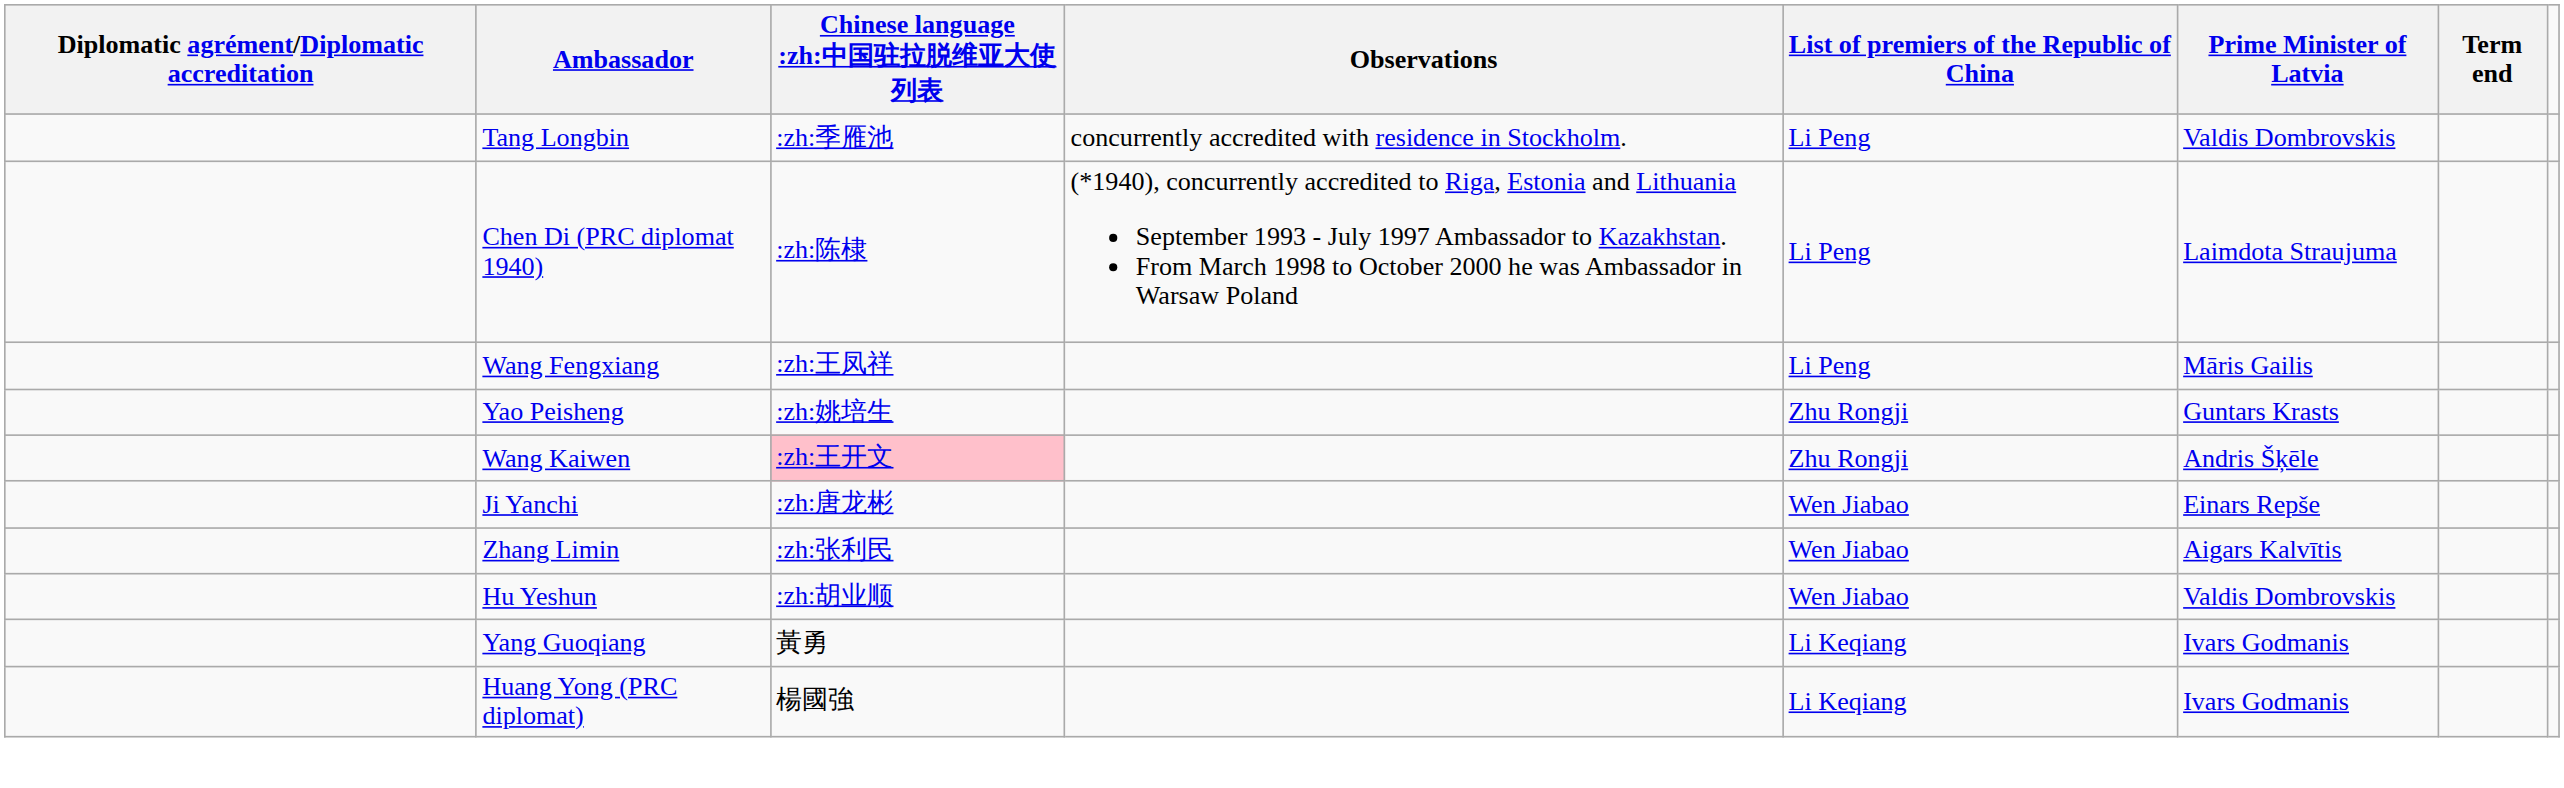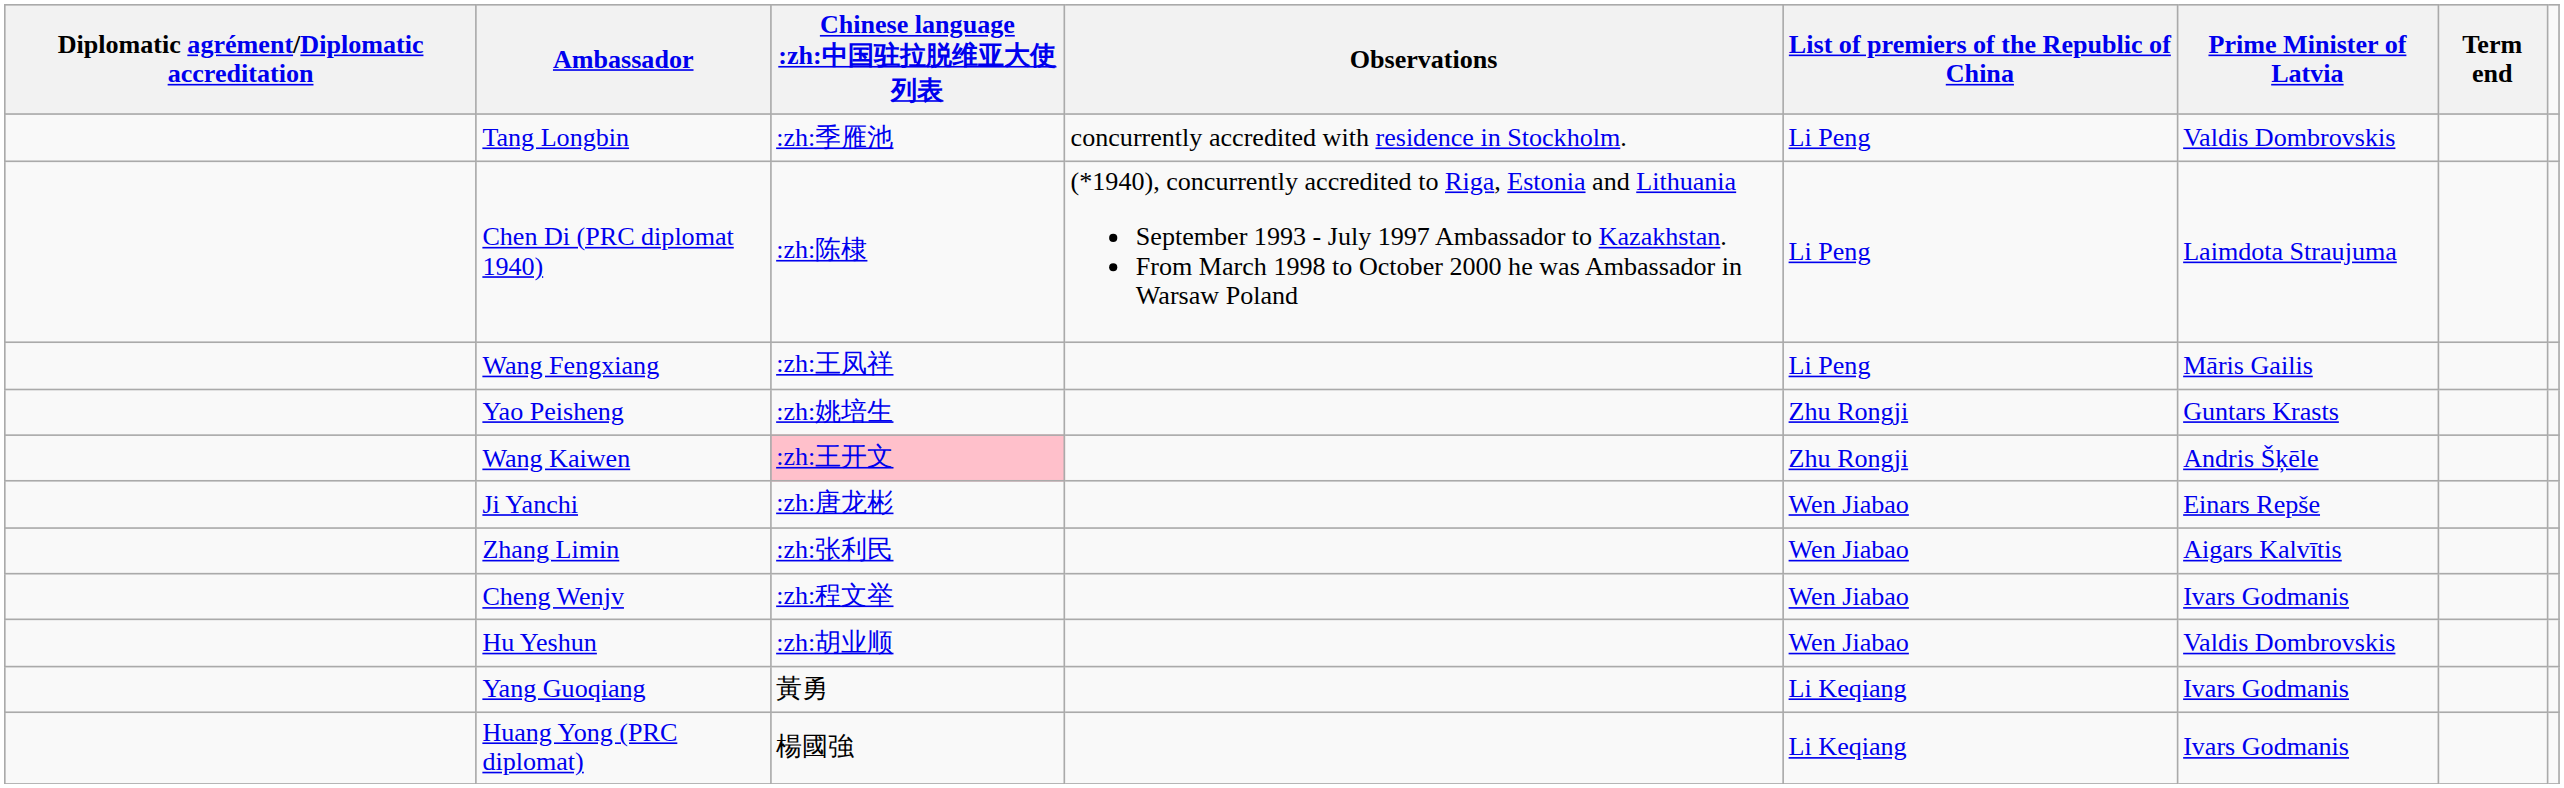 <table class="wikitable sortable">
 <tr>
 <th>Diplomatic <a href='#'>agrément</a>/<a href='#'>Diplomatic accreditation</a></th>
 <th><a href='#'>Ambassador</a></th>
 <th><a href='#'>Chinese language</a><br><a href='#'>:zh:中国驻拉脱维亚大使列表</a></th>
 <th>Observations</th>
 <th><a href='#'>List of premiers of the Republic of China</a></th>
 <th><a href='#'>Prime Minister of Latvia</a></th>
 <th>Term end</th>
 </tr>
 <tr>
 <td></td>
 <td><a href='#'>Tang Longbin</a></td>
 <td><a href='#'>:zh:季雁池</a></td>
 <td>concurrently accredited with <a href='#'>residence in Stockholm</a>.</td>
 <td><a href='#'>Li Peng</a></td>
 <td><a href='#'>Valdis Dombrovskis</a></td>
 <td></td>
 <td></td>
 </tr>
 <tr>
 <td></td>
 <td><a href='#'>Chen Di (PRC diplomat 1940)</a></td>
 <td><a href='#'>:zh:陈棣</a></td>
 <td>(*1940), concurrently accredited to <a href='#'>Riga</a>, <a href='#'>Estonia</a> and <a href='#'>Lithuania</a><br><ul><li>September 1993 - July 1997 Ambassador to <a href='#'>Kazakhstan</a>.</li><li>From March 1998 to October 2000 he was Ambassador in Warsaw Poland</li></ul></td>
 <td><a href='#'>Li Peng</a></td>
 <td><a href='#'>Laimdota Straujuma</a></td>
 <td></td>
 <td></td>
 </tr>
 <tr>
 <td></td>
 <td><a href='#'>Wang Fengxiang</a></td>
 <td><a href='#'>:zh:王凤祥</a></td>
 <td></td>
 <td><a href='#'>Li Peng</a></td>
 <td><a href='#'>Māris Gailis</a></td>
 <td></td>
 <td></td>
 </tr>
 <tr>
 <td></td>
 <td><a href='#'>Yao Peisheng</a></td>
 <td><a href='#'>:zh:姚培生</a></td>
 <td></td>
 <td><a href='#'>Zhu Rongji</a></td>
 <td><a href='#'>Guntars Krasts</a></td>
 <td></td>
 <td></td>
 </tr>
 <tr>
 <td></td>
 <td><a href='#'>Wang Kaiwen</a></td>
 <td style="background: pink;"><a href='#'>:zh:王开文</a></td>
 <td></td>
 <td><a href='#'>Zhu Rongji</a></td>
 <td><a href='#'>Andris Šķēle</a></td>
 <td></td>
 <td></td>
 </tr>
 <tr>
 <td></td>
 <td><a href='#'>Ji Yanchi</a></td>
 <td><a href='#'>:zh:唐龙彬</a></td>
 <td></td>
 <td><a href='#'>Wen Jiabao</a></td>
 <td><a href='#'>Einars Repše</a></td>
 <td></td>
 <td></td>
 </tr>
 <tr>
 <td></td>
 <td><a href='#'>Zhang Limin</a></td>
 <td><a href='#'>:zh:张利民</a></td>
 <td></td>
 <td><a href='#'>Wen Jiabao</a></td>
 <td><a href='#'>Aigars Kalvītis</a></td>
 <td></td>
 <td></td>
 </tr>
 <tr>
 <td></td>
+<td><a href='#'>Cheng Wenjv</a></td>
+<td><a href='#'>:zh:程文举</a></td>
+<td></td>
+<td><a href='#'>Wen Jiabao</a></td>
+<td><a href='#'>Ivars Godmanis</a></td>
+<td></td>
+<td></td>
+</tr>
+<tr>
+<td></td>
 <td><a href='#'>Hu Yeshun</a></td>
 <td><a href='#'>:zh:胡业顺</a></td>
 <td></td>
 <td><a href='#'>Wen Jiabao</a></td>
 <td><a href='#'>Valdis Dombrovskis</a></td>
 <td></td>
 <td></td>
 </tr>
 <tr>
 <td></td>
 <td><a href='#'>Yang Guoqiang</a></td>
 <td>黃勇</td>
 <td></td>
 <td><a href='#'>Li Keqiang</a></td>
 <td><a href='#'>Ivars Godmanis</a></td>
 <td></td>
 <td></td>
 </tr>
 <tr>
 <td></td>
 <td><a href='#'>Huang Yong (PRC diplomat)</a></td>
 <td>楊國強</td>
 <td></td>
 <td><a href='#'>Li Keqiang</a></td>
 <td><a href='#'>Ivars Godmanis</a></td>
 <td></td>
 <td></td>
 </tr>
 </table>
